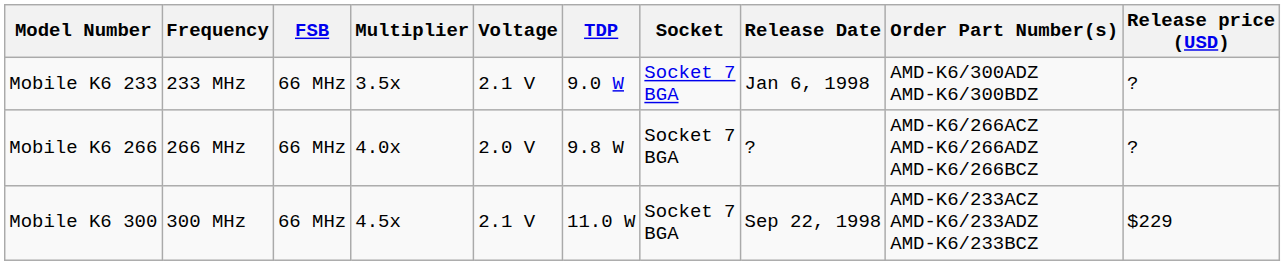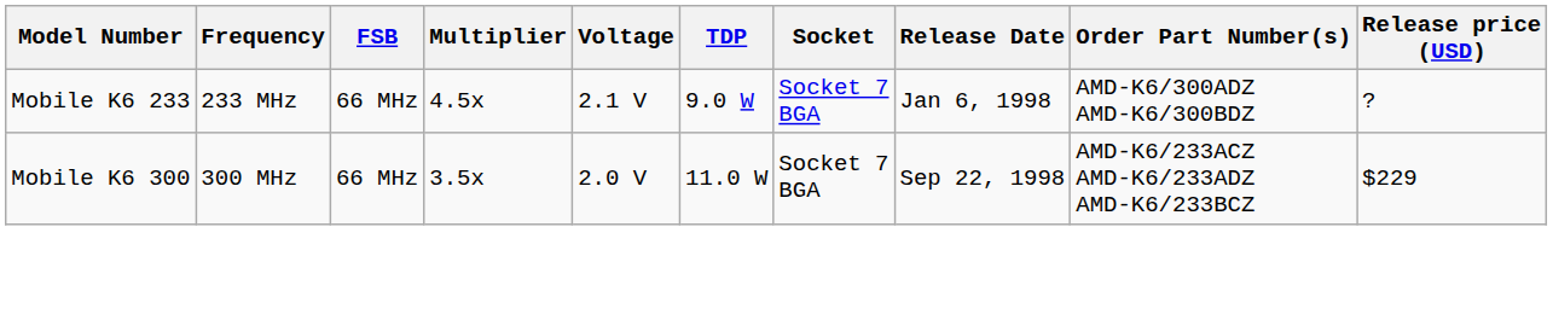 <table class="wikitable">
 <tr>
 <th>Model Number</th>
 <th>Frequency</th>
 <th><a href='#'>FSB</a></th>
 <th>Multiplier</th>
 <th>Voltage</th>
 <th><a href='#'>TDP</a></th>
 <th>Socket</th>
 <th>Release Date</th>
 <th>Order Part Number(s)</th>
 <th>Release price<br>(<a href='#'>USD</a>)</th>
 </tr>
 <tr>
 <td>Mobile K6 233</td>
 <td>233 MHz</td>
 <td>66 MHz</td>
-<td>3.5x</td>
+<td>4.5x</td>
 <td>2.1 V</td>
 <td>9.0 <a href='#'>W</a></td>
 <td><a href='#'>Socket 7</a><br><a href='#'>BGA</a></td>
 <td>Jan 6, 1998</td>
 <td>AMD-K6/300ADZ<br>AMD-K6/300BDZ</td>
 <td>?</td>
 </tr>
 <tr>
-<td>Mobile K6 266</td>
-<td>266 MHz</td>
-<td>66 MHz</td>
-<td>4.0x</td>
-<td>2.0 V</td>
-<td>9.8 W</td>
-<td>Socket 7<br>BGA</td>
-<td>?</td>
-<td>AMD-K6/266ACZ<br>AMD-K6/266ADZ<br>AMD-K6/266BCZ</td>
-<td>?</td>
-</tr>
-<tr>
 <td>Mobile K6 300</td>
 <td>300 MHz</td>
 <td>66 MHz</td>
-<td>4.5x</td>
-<td>2.1 V</td>
+<td>3.5x</td>
+<td>2.0 V</td>
 <td>11.0 W</td>
 <td>Socket 7<br>BGA</td>
 <td>Sep 22, 1998</td>
 <td>AMD-K6/233ACZ<br>AMD-K6/233ADZ<br>AMD-K6/233BCZ</td>
 <td>$229</td>
 </tr>
 </table>
